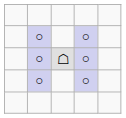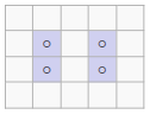 <table border="1" class="wikitable">
 <tr align=center>
 <td width="20"> </td>
 <td width="20"> </td>
 <td width="20"> </td>
 <td width="20"> </td>
 <td width="20"> </td>
 </tr>
 <tr align=center>
 <td> </td>
 <td style="background:#d0d0f0;">○</td>
 <td> </td>
 <td style="background:#d0d0f0;">○</td>
 <td> </td>
 </tr>
 <tr align=center>
 <td> </td>
 <td style="background:#d0d0f0;">○</td>
-<td style="background:#e0e0e0;">☖</td>
-<td style="background:#d0d0f0;">○</td>
-<td> </td>
-</tr>
-<tr align=center>
-<td> </td>
-<td style="background:#d0d0f0;">○</td>
 <td> </td>
 <td style="background:#d0d0f0;">○</td>
 <td> </td>
 </tr>
 <tr align=center>
 <td> </td>
 <td> </td>
 <td> </td>
 <td> </td>
 <td> </td>
 </tr>
 </table>
